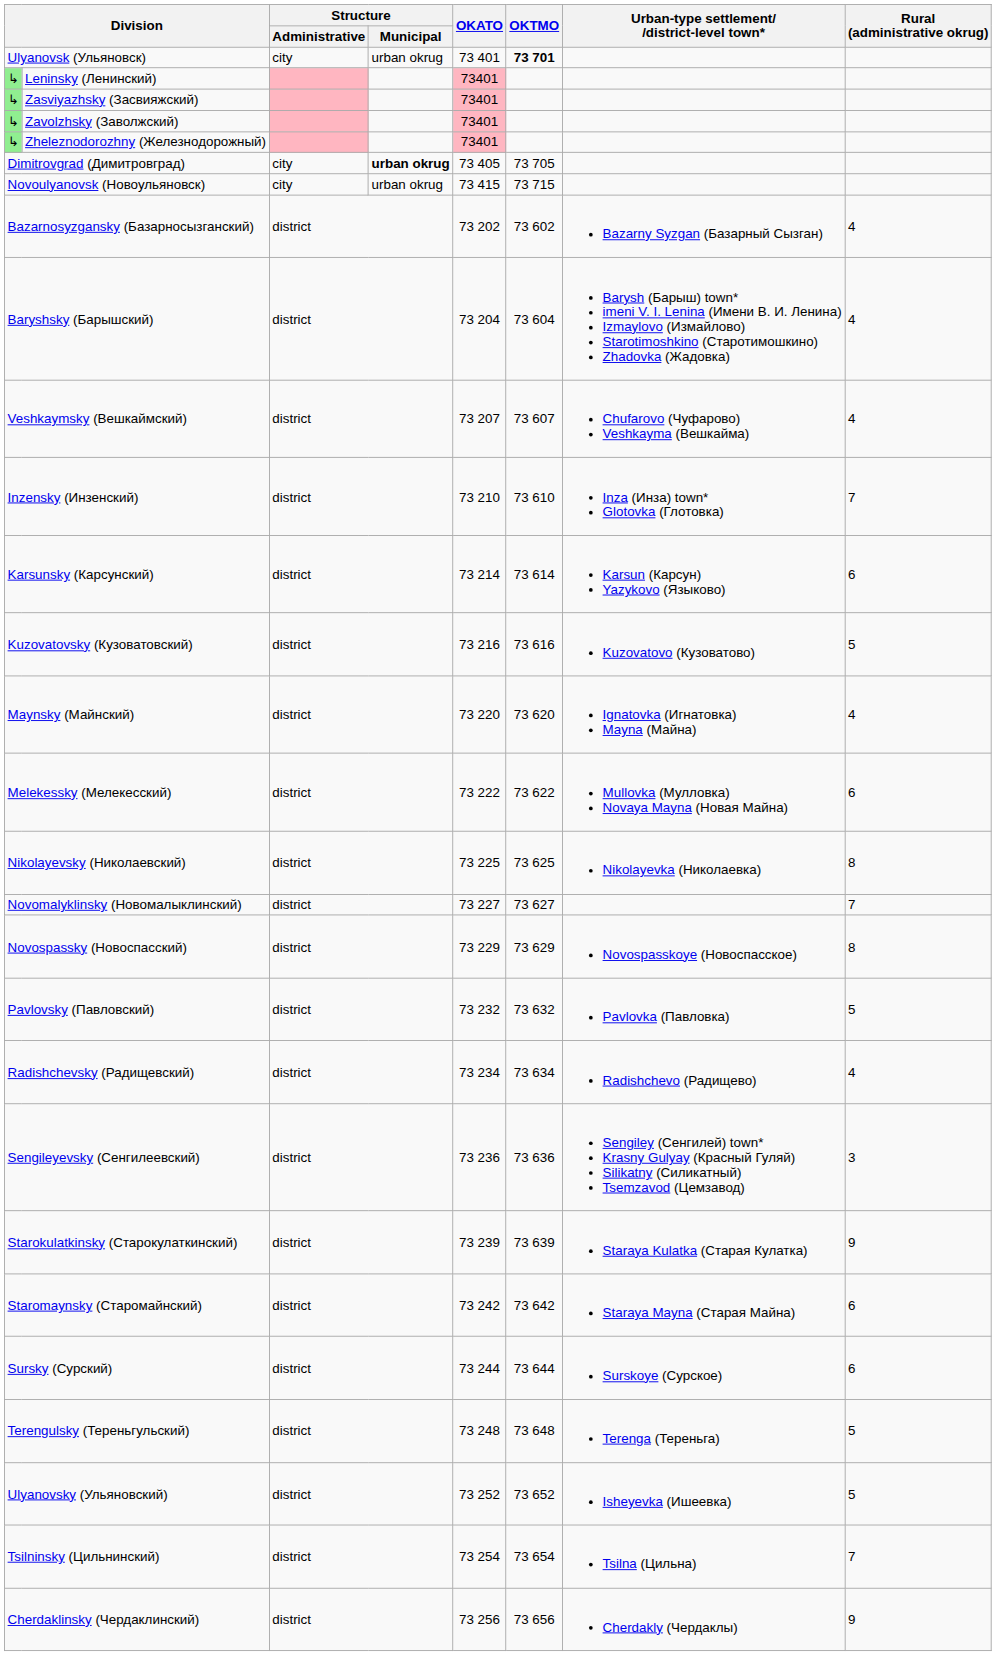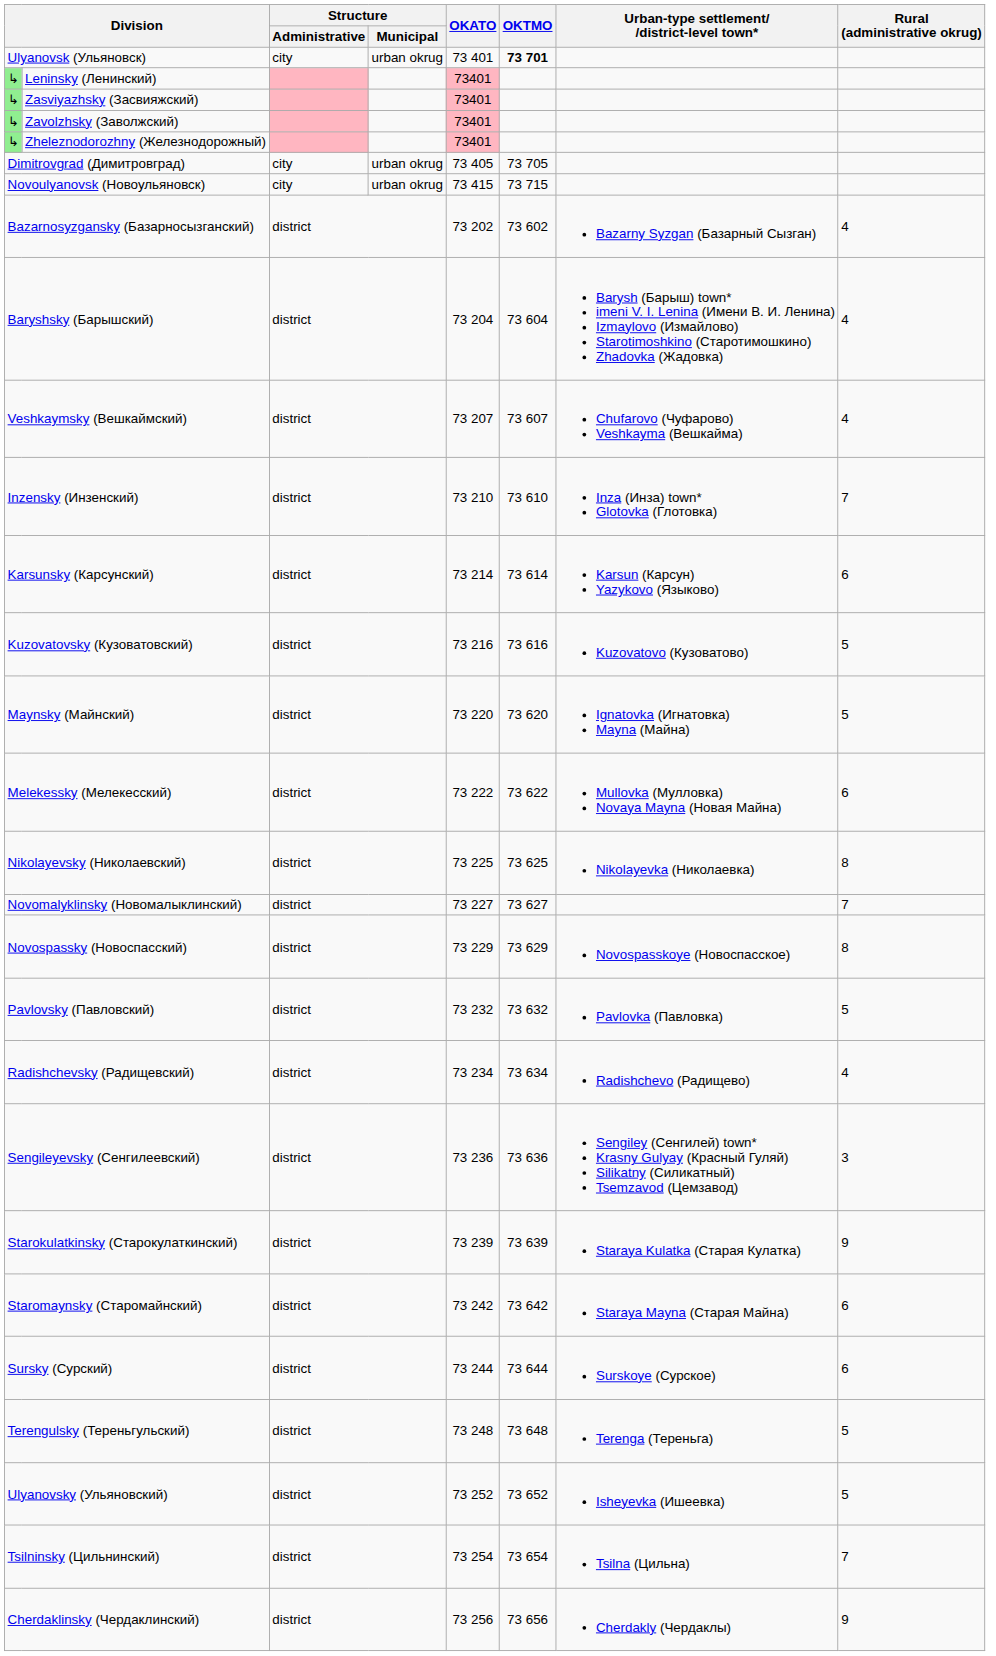 <table class="wikitable" style="padding: 24em 0; border: 1px #aaa solid; border-collapse: collapse; font-size: 90%;">
 <tr>
 <th colspan="2" rowspan="2">Division</th>
 <th colspan="2">Structure</th>
 <th rowspan="2"><a href='#'>OKATO</a></th>
 <th rowspan="2"><a href='#'>OKTMO</a></th>
 <th rowspan="2">Urban-type settlement/<br>/district-level town*</th>
 <th rowspan="2">Rural<br>(administrative okrug)</th>
 </tr>
 <tr>
 <th>Administrative</th>
 <th>Municipal</th>
 </tr>
 <tr>
 <td colspan="2"><a href='#'>Ulyanovsk</a> (Ульяновск)</td>
 <td>city</td>
 <td>urban okrug</td>
 <td align="center">73 401</td>
 <td align="center"><strong>73 701</strong></td>
 <td></td>
 <td></td>
 </tr>
 <tr>
 <td bgcolor="lightgreen">↳</td>
 <td><a href='#'>Leninsky</a> (Ленинский)</td>
 <td bgcolor="lightpink"></td>
 <td></td>
 <td bgcolor="lightpink" align="center">73401</td>
 <td></td>
 <td></td>
 <td></td>
 </tr>
 <tr>
 <td bgcolor="lightgreen">↳</td>
 <td><a href='#'>Zasviyazhsky</a> (Засвияжский)</td>
 <td bgcolor="lightpink"></td>
 <td></td>
 <td bgcolor="lightpink" align="center">73401</td>
 <td></td>
 <td></td>
 <td></td>
 </tr>
 <tr>
 <td bgcolor="lightgreen">↳</td>
 <td><a href='#'>Zavolzhsky</a> (Заволжский)</td>
 <td bgcolor="lightpink"></td>
 <td></td>
 <td bgcolor="lightpink" align="center">73401</td>
 <td></td>
 <td></td>
 <td></td>
 </tr>
 <tr>
 <td bgcolor="lightgreen">↳</td>
 <td><a href='#'>Zheleznodorozhny</a> (Железнодорожный)</td>
 <td bgcolor="lightpink"></td>
 <td></td>
 <td bgcolor="lightpink" align="center">73401</td>
 <td></td>
 <td></td>
 <td></td>
 </tr>
 <tr>
 <td colspan="2"><a href='#'>Dimitrovgrad</a> (Димитровград)</td>
 <td>city</td>
-<td><strong>urban okrug</strong></td>
+<td>urban okrug</td>
 <td align="center">73 405</td>
 <td align="center">73 705</td>
 <td></td>
 <td></td>
 </tr>
 <tr>
 <td colspan="2"><a href='#'>Novoulyanovsk</a> (Новоульяновск)</td>
 <td>city</td>
 <td>urban okrug</td>
 <td align="center">73 415</td>
 <td align="center">73 715</td>
 <td></td>
 <td></td>
 </tr>
 <tr>
 <td colspan="2"><a href='#'>Bazarnosyzgansky</a> (Базарносызганский)</td>
 <td colspan="2">district</td>
 <td align="center">73 202</td>
 <td align="center">73 602</td>
 <td><br><ul><li><a href='#'>Bazarny Syzgan</a> (Базарный Сызган)</li></ul></td>
 <td>4</td>
 </tr>
 <tr>
 <td colspan="2"><a href='#'>Baryshsky</a> (Барышский)</td>
 <td colspan="2">district</td>
 <td align="center">73 204</td>
 <td align="center">73 604</td>
 <td><br><ul><li><a href='#'>Barysh</a> (Барыш) town*</li><li><a href='#'>imeni V. I. Lenina</a> (Имени В. И. Ленина)</li><li><a href='#'>Izmaylovo</a> (Измайлово)</li><li><a href='#'>Starotimoshkino</a> (Старотимошкино)</li><li><a href='#'>Zhadovka</a> (Жадовка)</li></ul></td>
 <td>4</td>
 </tr>
 <tr>
 <td colspan="2"><a href='#'>Veshkaymsky</a> (Вешкаймский)</td>
 <td colspan="2">district</td>
 <td align="center">73 207</td>
 <td align="center">73 607</td>
 <td><br><ul><li><a href='#'>Chufarovo</a> (Чуфарово)</li><li><a href='#'>Veshkayma</a> (Вешкайма)</li></ul></td>
 <td>4</td>
 </tr>
 <tr>
 <td colspan="2"><a href='#'>Inzensky</a> (Инзенский)</td>
 <td colspan="2">district</td>
 <td align="center">73 210</td>
 <td align="center">73 610</td>
 <td><br><ul><li><a href='#'>Inza</a> (Инза) town*</li><li><a href='#'>Glotovka</a> (Глотовка)</li></ul></td>
 <td>7</td>
 </tr>
 <tr>
 <td colspan="2"><a href='#'>Karsunsky</a> (Карсунский)</td>
 <td colspan="2">district</td>
 <td align="center">73 214</td>
 <td align="center">73 614</td>
 <td><br><ul><li><a href='#'>Karsun</a> (Карсун)</li><li><a href='#'>Yazykovo</a> (Языково)</li></ul></td>
 <td>6</td>
 </tr>
 <tr>
 <td colspan="2"><a href='#'>Kuzovatovsky</a> (Кузоватовский)</td>
 <td colspan="2">district</td>
 <td align="center">73 216</td>
 <td align="center">73 616</td>
 <td><br><ul><li><a href='#'>Kuzovatovo</a> (Кузоватово)</li></ul></td>
 <td>5</td>
 </tr>
 <tr>
 <td colspan="2"><a href='#'>Maynsky</a> (Майнский)</td>
 <td colspan="2">district</td>
 <td align="center">73 220</td>
 <td align="center">73 620</td>
 <td><br><ul><li><a href='#'>Ignatovka</a> (Игнатовка)</li><li><a href='#'>Mayna</a> (Майна)</li></ul></td>
-<td>4</td>
+<td>5</td>
 </tr>
 <tr>
 <td colspan="2"><a href='#'>Melekessky</a> (Мелекесский)</td>
 <td colspan="2">district</td>
 <td align="center">73 222</td>
 <td align="center">73 622</td>
 <td><br><ul><li><a href='#'>Mullovka</a> (Мулловка)</li><li><a href='#'>Novaya Mayna</a> (Новая Майна)</li></ul></td>
 <td>6</td>
 </tr>
 <tr>
 <td colspan="2"><a href='#'>Nikolayevsky</a> (Николаевский)</td>
 <td colspan="2">district</td>
 <td align="center">73 225</td>
 <td align="center">73 625</td>
 <td><br><ul><li><a href='#'>Nikolayevka</a> (Николаевка)</li></ul></td>
 <td>8</td>
 </tr>
 <tr>
 <td colspan="2"><a href='#'>Novomalyklinsky</a> (Новомалыклинский)</td>
 <td colspan="2">district</td>
 <td align="center">73 227</td>
 <td align="center">73 627</td>
 <td></td>
 <td>7</td>
 </tr>
 <tr>
 <td colspan="2"><a href='#'>Novospassky</a> (Новоспасский)</td>
 <td colspan="2">district</td>
 <td align="center">73 229</td>
 <td align="center">73 629</td>
 <td><br><ul><li><a href='#'>Novospasskoye</a> (Новоспасское)</li></ul></td>
 <td>8</td>
 </tr>
 <tr>
 <td colspan="2"><a href='#'>Pavlovsky</a> (Павловский)</td>
 <td colspan="2">district</td>
 <td align="center">73 232</td>
 <td align="center">73 632</td>
 <td><br><ul><li><a href='#'>Pavlovka</a> (Павловка)</li></ul></td>
 <td>5</td>
 </tr>
 <tr>
 <td colspan="2"><a href='#'>Radishchevsky</a> (Радищевский)</td>
 <td colspan="2">district</td>
 <td align="center">73 234</td>
 <td align="center">73 634</td>
 <td><br><ul><li><a href='#'>Radishchevo</a> (Радищево)</li></ul></td>
 <td>4</td>
 </tr>
 <tr>
 <td colspan="2"><a href='#'>Sengileyevsky</a> (Сенгилеевский)</td>
 <td colspan="2">district</td>
 <td align="center">73 236</td>
 <td align="center">73 636</td>
 <td><br><ul><li><a href='#'>Sengiley</a> (Сенгилей) town*</li><li><a href='#'>Krasny Gulyay</a> (Красный Гуляй)</li><li><a href='#'>Silikatny</a> (Силикатный)</li><li><a href='#'>Tsemzavod</a> (Цемзавод)</li></ul></td>
 <td>3</td>
 </tr>
 <tr>
 <td colspan="2"><a href='#'>Starokulatkinsky</a> (Старокулаткинский)</td>
 <td colspan="2">district</td>
 <td align="center">73 239</td>
 <td align="center">73 639</td>
 <td><br><ul><li><a href='#'>Staraya Kulatka</a> (Старая Кулатка)</li></ul></td>
 <td>9</td>
 </tr>
 <tr>
 <td colspan="2"><a href='#'>Staromaynsky</a> (Старомайнский)</td>
 <td colspan="2">district</td>
 <td align="center">73 242</td>
 <td align="center">73 642</td>
 <td><br><ul><li><a href='#'>Staraya Mayna</a> (Старая Майна)</li></ul></td>
 <td>6</td>
 </tr>
 <tr>
 <td colspan="2"><a href='#'>Sursky</a> (Сурский)</td>
 <td colspan="2">district</td>
 <td align="center">73 244</td>
 <td align="center">73 644</td>
 <td><br><ul><li><a href='#'>Surskoye</a> (Сурское)</li></ul></td>
 <td>6</td>
 </tr>
 <tr>
 <td colspan="2"><a href='#'>Terengulsky</a> (Тереньгульский)</td>
 <td colspan="2">district</td>
 <td align="center">73 248</td>
 <td align="center">73 648</td>
 <td><br><ul><li><a href='#'>Terenga</a> (Тереньга)</li></ul></td>
 <td>5</td>
 </tr>
 <tr>
 <td colspan="2"><a href='#'>Ulyanovsky</a> (Ульяновский)</td>
 <td colspan="2">district</td>
 <td align="center">73 252</td>
 <td align="center">73 652</td>
 <td><br><ul><li><a href='#'>Isheyevka</a> (Ишеевка)</li></ul></td>
 <td>5</td>
 </tr>
 <tr>
 <td colspan="2"><a href='#'>Tsilninsky</a> (Цильнинский)</td>
 <td colspan="2">district</td>
 <td align="center">73 254</td>
 <td align="center">73 654</td>
 <td><br><ul><li><a href='#'>Tsilna</a> (Цильна)</li></ul></td>
 <td>7</td>
 </tr>
 <tr>
 <td colspan="2"><a href='#'>Cherdaklinsky</a> (Чердаклинский)</td>
 <td colspan="2">district</td>
 <td align="center">73 256</td>
 <td align="center">73 656</td>
 <td><br><ul><li><a href='#'>Cherdakly</a> (Чердаклы)</li></ul></td>
 <td>9</td>
 </tr>
 </table>
